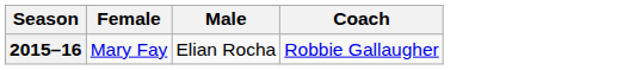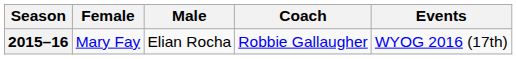 <table class="wikitable">
 <tr>
 <th scope="col">Season</th>
 <th scope="col">Female</th>
 <th scope="col">Male</th>
 <th scope="col">Coach</th>
+<th scope="col">Events</th>
 </tr>
 <tr>
 <th scope="row">2015–16</th>
 <td> <a href='#'>Mary Fay</a></td>
 <td> Elian Rocha</td>
 <td><a href='#'>Robbie Gallaugher</a></td>
+<td><a href='#'>WYOG 2016</a> (17th)</td>
 </tr>
 </table>
